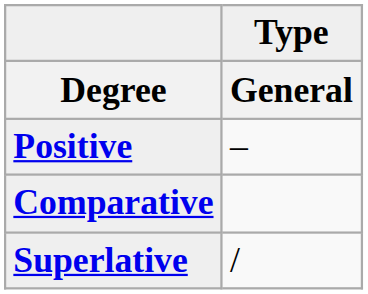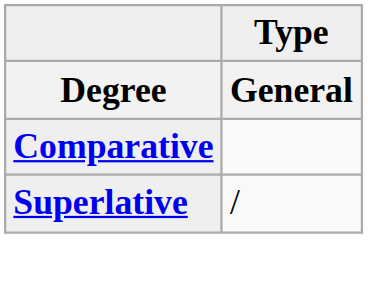 <table class="wikitable">
 <tr style="background:#dfdfdf;" |>
 <th style="background:#efefef;"></th>
 <th colspan="1"  style="background:#efefef;">Type</th>
 </tr>
 <tr>
 <th>Degree</th>
 <th>General</th>
 </tr>
 <tr>
-<td style="background:#efefef;"><strong><a href='#'>Positive</a></strong></td>
-<td>–</td>
-</tr>
-<tr>
 <td style="background:#efefef;"><strong><a href='#'>Comparative</a></strong></td>
 <td></td>
 </tr>
 <tr>
 <td style="background:#efefef;"><strong><a href='#'>Superlative</a></strong></td>
 <td> / </td>
 </tr>
 </table>
